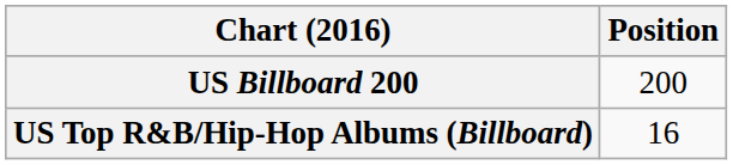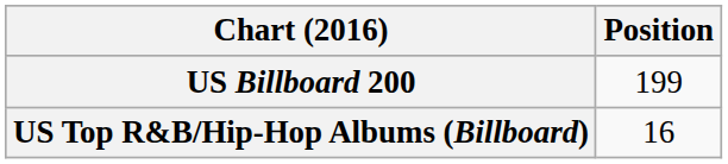 <table class="wikitable sortable plainrowheaders" style="text-align:center">
 <tr>
 <th scope="col">Chart (2016)</th>
 <th scope="col">Position</th>
 </tr>
 <tr>
 <th scope="row">US <em>Billboard</em> 200</th>
-<td>200</td>
+<td>199</td>
 </tr>
 <tr>
 <th scope="row">US Top R&B/Hip-Hop Albums (<em>Billboard</em>)</th>
 <td>16</td>
 </tr>
 </table>
